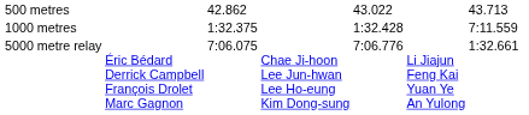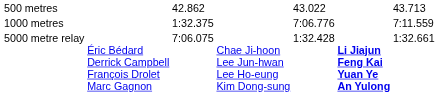 <table>
 <tr>
 <td>500 metres <br> </td>
 <td></td>
 <td>42.862</td>
 <td></td>
 <td>43.022</td>
 <td></td>
 <td>43.713</td>
 </tr>
 <tr>
 <td>1000 metres <br> </td>
 <td></td>
 <td>1:32.375</td>
 <td></td>
-<td>1:32.428</td>
+<td>7:06.776</td>
 <td></td>
 <td>7:11.559</td>
 </tr>
 <tr valign="top">
 <td>5000 metre relay <br> </td>
 <td> <br> <a href='#'>Éric Bédard</a> <br> <a href='#'>Derrick Campbell</a> <br> <a href='#'>François Drolet</a> <br> <a href='#'>Marc Gagnon</a></td>
 <td>7:06.075</td>
 <td> <br> <a href='#'>Chae Ji-hoon</a> <br> <a href='#'>Lee Jun-hwan</a> <br> <a href='#'>Lee Ho-eung</a> <br> <a href='#'>Kim Dong-sung</a></td>
-<td>7:06.776</td>
-<td> <br> <a href='#'>Li Jiajun</a> <br> <a href='#'>Feng Kai</a> <br> <a href='#'>Yuan Ye</a> <br> <a href='#'>An Yulong</a></td>
+<td>1:32.428</td>
+<td><strong> <br> <a href='#'>Li Jiajun</a> <br> <a href='#'>Feng Kai</a> <br> <a href='#'>Yuan Ye</a> <br> <a href='#'>An Yulong</a></strong></td>
 <td>1:32.661</td>
 </tr>
 </table>
